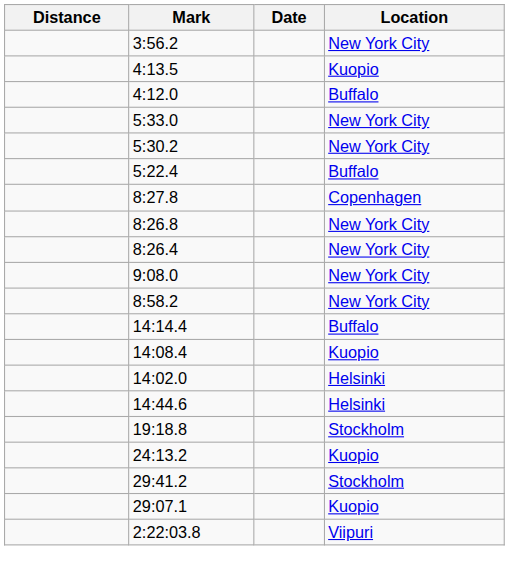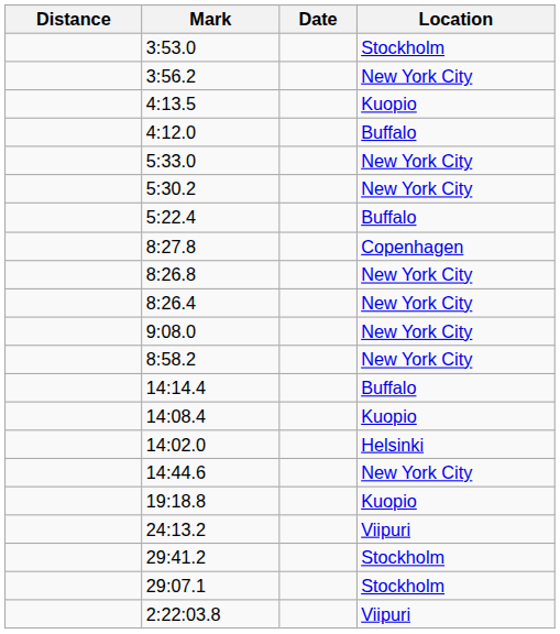 <table class="wikitable sortable" width="75%" style="text-align: left; font-size: 95%; max-width: 500px;">
 <tr>
 <th>Distance</th>
 <th>Mark</th>
 <th>Date</th>
 <th>Location</th>
+</tr>
+<tr>
+<td></td>
+<td>3:53.0</td>
+<td></td>
+<td><a href='#'>Stockholm</a></td>
 </tr>
 <tr>
 <td></td>
 <td>3:56.2</td>
 <td></td>
 <td><a href='#'>New York City</a></td>
 </tr>
 <tr>
 <td></td>
 <td>4:13.5</td>
 <td></td>
 <td><a href='#'>Kuopio</a></td>
 </tr>
 <tr>
 <td></td>
 <td>4:12.0</td>
 <td></td>
 <td><a href='#'>Buffalo</a></td>
 </tr>
 <tr>
 <td></td>
 <td>5:33.0</td>
 <td></td>
 <td><a href='#'>New York City</a></td>
 </tr>
 <tr>
 <td></td>
 <td>5:30.2</td>
 <td></td>
 <td><a href='#'>New York City</a></td>
 </tr>
 <tr>
 <td></td>
 <td>5:22.4</td>
 <td></td>
 <td><a href='#'>Buffalo</a></td>
 </tr>
 <tr>
 <td></td>
 <td>8:27.8</td>
 <td></td>
 <td><a href='#'>Copenhagen</a></td>
 </tr>
 <tr>
 <td></td>
 <td>8:26.8</td>
 <td></td>
 <td><a href='#'>New York City</a></td>
 </tr>
 <tr>
 <td></td>
 <td>8:26.4</td>
 <td></td>
 <td><a href='#'>New York City</a></td>
 </tr>
 <tr>
 <td></td>
 <td>9:08.0</td>
 <td></td>
 <td><a href='#'>New York City</a></td>
 </tr>
 <tr>
 <td></td>
 <td>8:58.2</td>
 <td></td>
 <td><a href='#'>New York City</a></td>
 </tr>
 <tr>
 <td></td>
 <td>14:14.4</td>
 <td></td>
 <td><a href='#'>Buffalo</a></td>
 </tr>
 <tr>
 <td></td>
 <td>14:08.4</td>
 <td></td>
 <td><a href='#'>Kuopio</a></td>
 </tr>
 <tr>
 <td></td>
 <td>14:02.0</td>
 <td></td>
 <td><a href='#'>Helsinki</a></td>
 </tr>
 <tr>
 <td></td>
 <td>14:44.6</td>
 <td></td>
-<td><a href='#'>Helsinki</a></td>
+<td><a href='#'>New York City</a></td>
 </tr>
 <tr>
 <td></td>
 <td>19:18.8</td>
 <td></td>
-<td><a href='#'>Stockholm</a></td>
+<td><a href='#'>Kuopio</a></td>
 </tr>
 <tr>
 <td></td>
 <td>24:13.2</td>
 <td></td>
-<td><a href='#'>Kuopio</a></td>
+<td><a href='#'>Viipuri</a></td>
 </tr>
 <tr>
 <td></td>
 <td>29:41.2</td>
 <td></td>
 <td><a href='#'>Stockholm</a></td>
 </tr>
 <tr>
 <td></td>
 <td>29:07.1</td>
 <td></td>
-<td><a href='#'>Kuopio</a></td>
+<td><a href='#'>Stockholm</a></td>
 </tr>
 <tr>
 <td></td>
 <td>2:22:03.8</td>
 <td></td>
 <td><a href='#'>Viipuri</a></td>
 </tr>
 </table>
